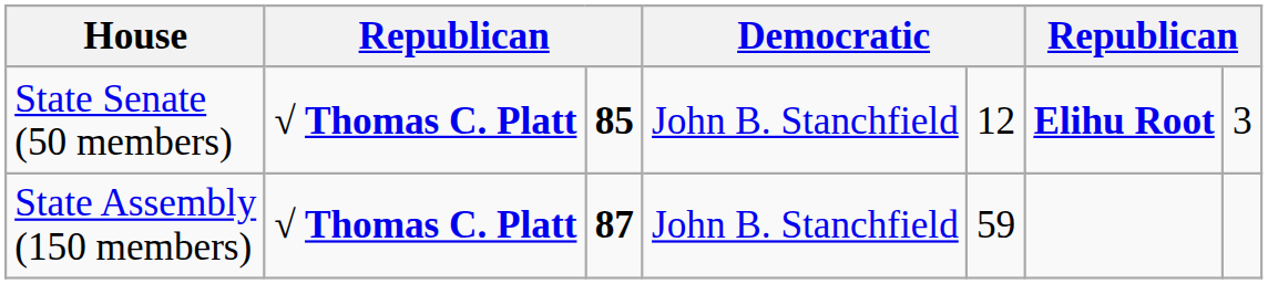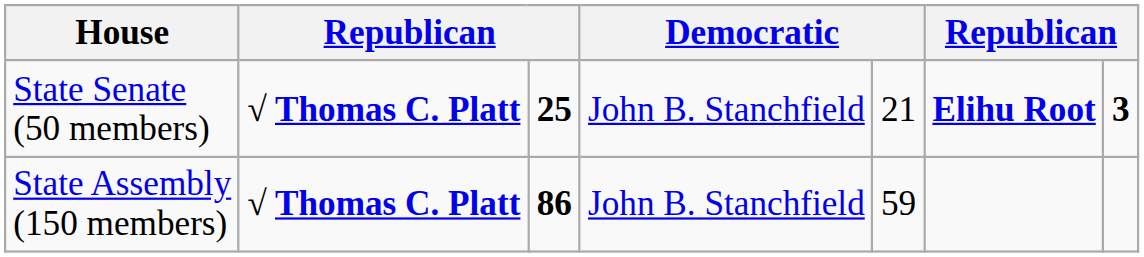 <table class=wikitable>
 <tr>
 <th>House</th>
 <th colspan=2><a href='#'>Republican</a></th>
 <th colspan=2><a href='#'>Democratic</a></th>
 <th colspan=2><a href='#'>Republican</a></th>
 </tr>
 <tr>
 <td><a href='#'>State Senate</a> <br>(50 members)</td>
 <td><strong>√ <a href='#'>Thomas C. Platt</a></strong></td>
-<td align="right"><strong>85</strong></td>
+<td align="right"><strong>25</strong></td>
 <td><a href='#'>John B. Stanchfield</a></td>
-<td align="right">12</td>
+<td align="right">21</td>
 <td><strong><a href='#'>Elihu Root</a></strong></td>
-<td align="right">3</td>
+<td align="right"><strong>3</strong></td>
 </tr>
 <tr>
 <td><a href='#'>State Assembly</a> <br>(150 members)</td>
 <td><strong>√ <a href='#'>Thomas C. Platt</a></strong></td>
-<td align="right"><strong>87</strong></td>
+<td align="right"><strong>86</strong></td>
 <td><a href='#'>John B. Stanchfield</a></td>
 <td align="right">59</td>
 <td></td>
 <td></td>
 </tr>
 </table>
